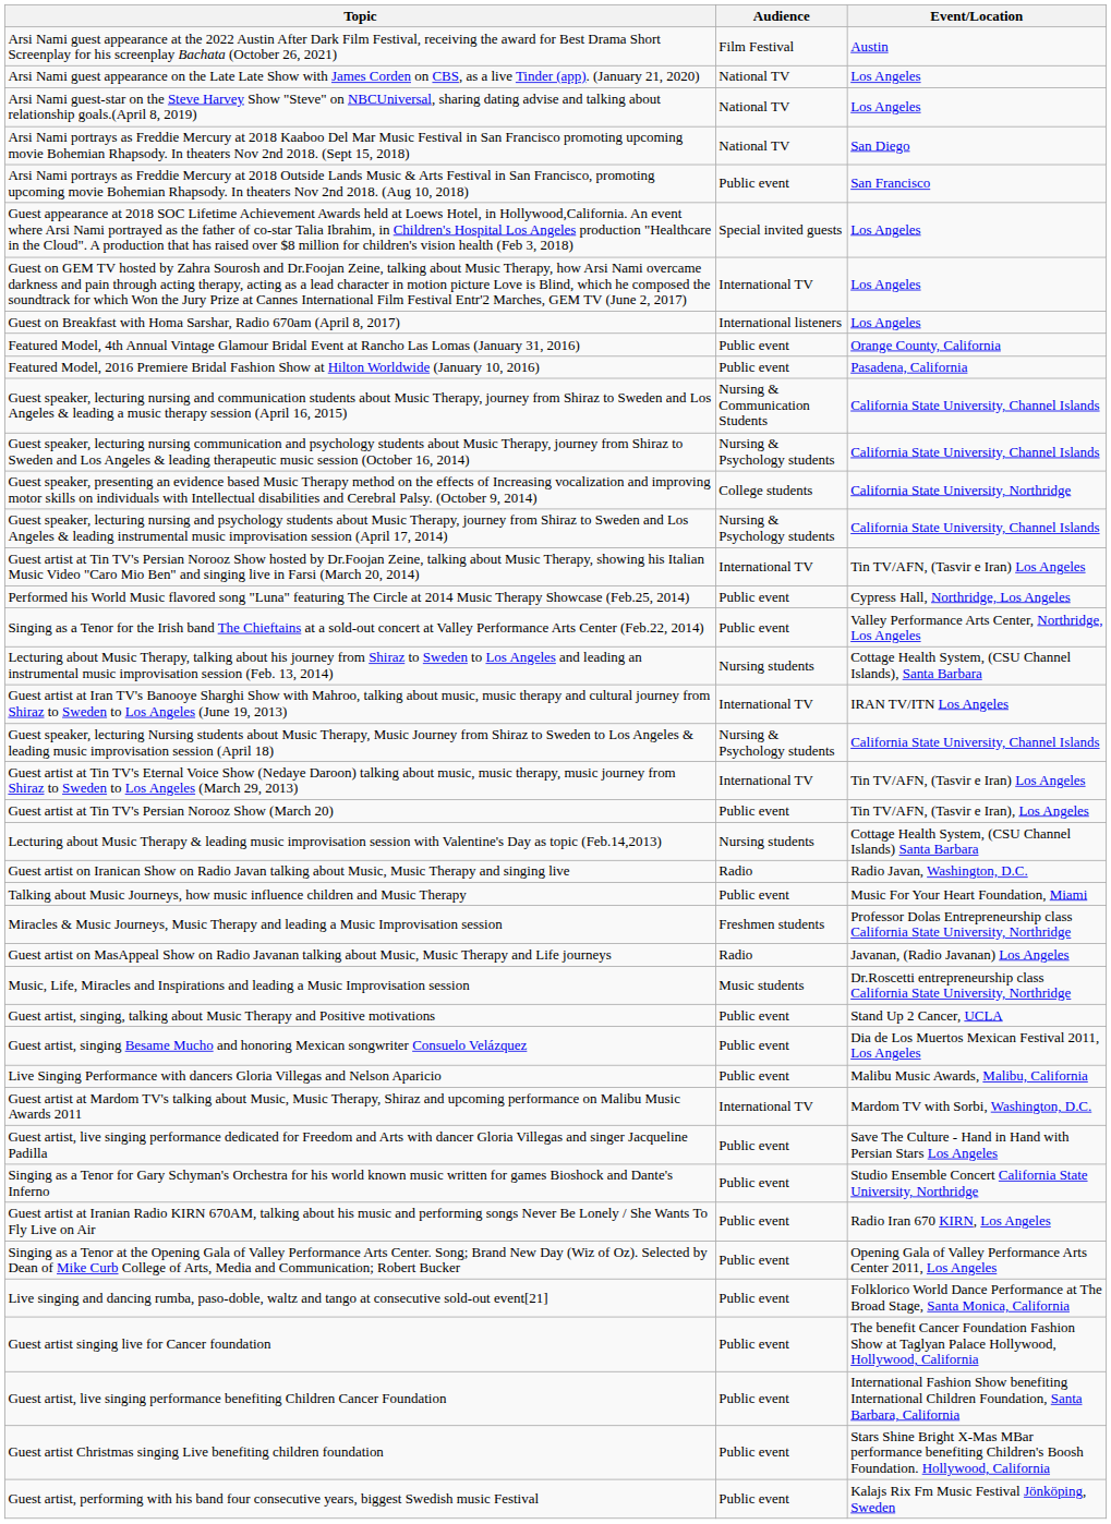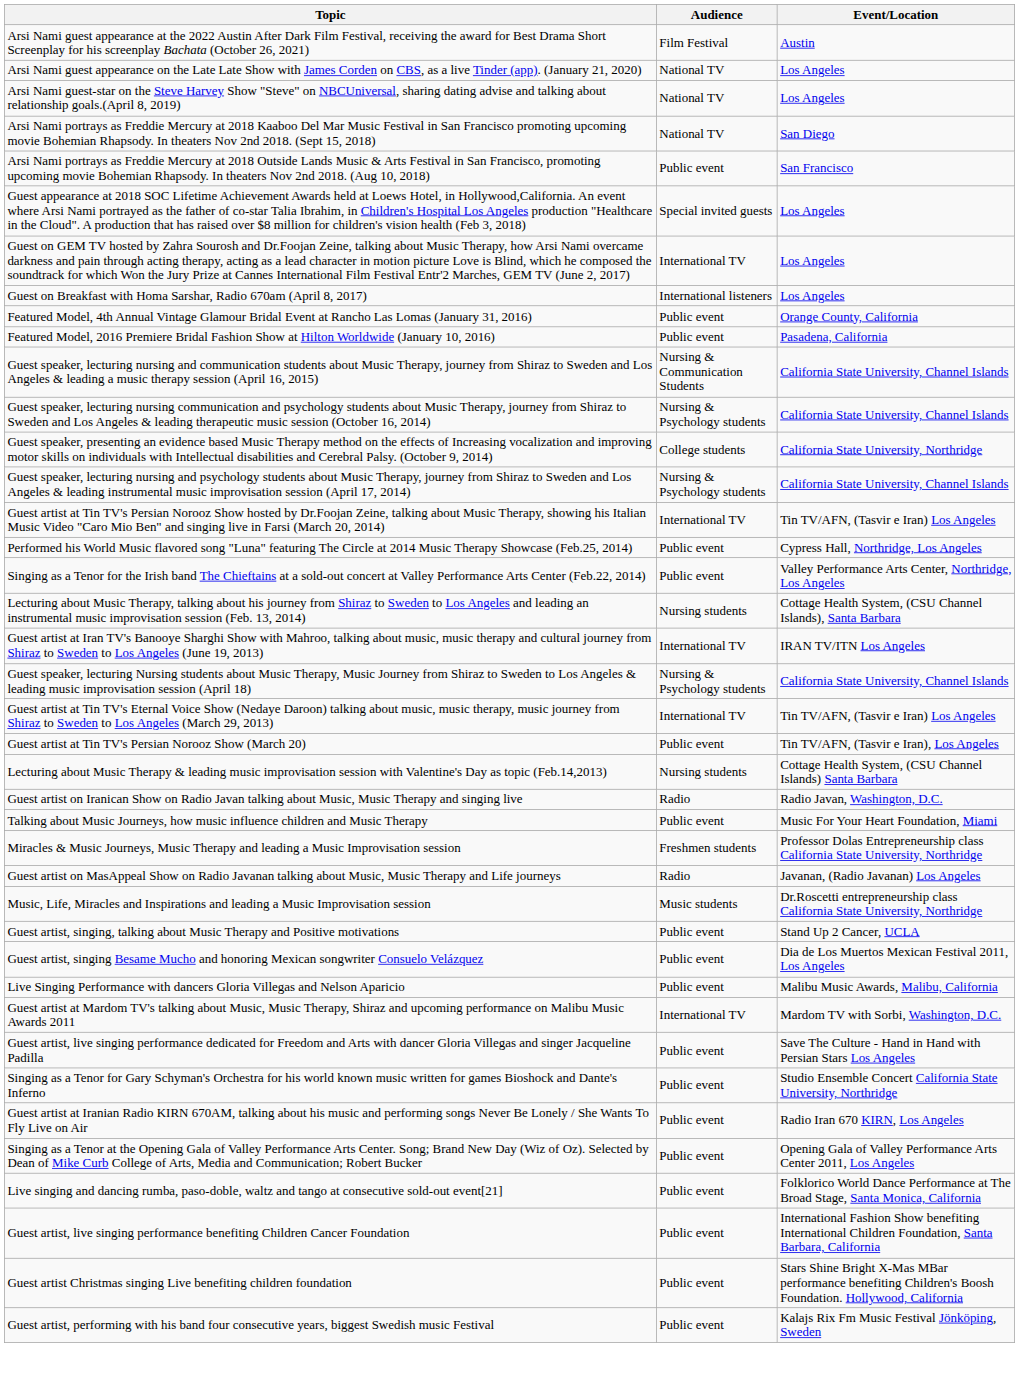 <table class="wikitable">
 <tr>
 <th>Topic</th>
 <th>Audience</th>
 <th>Event/Location</th>
 </tr>
 <tr>
 <td>Arsi Nami guest appearance at the 2022 Austin After Dark Film Festival, receiving the award for Best Drama Short Screenplay for his screenplay  <em>Bachata</em> (October 26, 2021)</td>
 <td>Film Festival</td>
 <td><a href='#'>Austin</a></td>
 </tr>
 <tr>
 <td>Arsi Nami guest appearance on the Late Late Show with <a href='#'>James Corden</a> on <a href='#'>CBS</a>, as a live <a href='#'>Tinder (app)</a>. (January 21, 2020)</td>
 <td>National TV</td>
 <td><a href='#'>Los Angeles</a></td>
 </tr>
 <tr>
 <td>Arsi Nami guest-star on the <a href='#'>Steve Harvey</a> Show "Steve" on <a href='#'>NBCUniversal</a>, sharing dating advise and talking about relationship goals.(April 8, 2019)</td>
 <td>National TV</td>
 <td><a href='#'>Los Angeles</a></td>
 </tr>
 <tr>
 <td>Arsi Nami portrays as Freddie Mercury at 2018 Kaaboo Del Mar Music Festival in San Francisco promoting upcoming movie Bohemian Rhapsody. In theaters Nov 2nd 2018. (Sept 15, 2018)</td>
 <td>National TV</td>
 <td><a href='#'>San Diego</a></td>
 </tr>
 <tr>
 <td>Arsi Nami portrays as Freddie Mercury at 2018 Outside Lands Music & Arts Festival in San Francisco, promoting upcoming movie Bohemian Rhapsody. In theaters Nov 2nd 2018. (Aug 10, 2018)</td>
 <td>Public event</td>
 <td><a href='#'>San Francisco</a></td>
 </tr>
 <tr>
 <td>Guest appearance at 2018 SOC Lifetime Achievement Awards held at Loews Hotel, in Hollywood,California. An event where Arsi Nami portrayed as the father of co-star Talia Ibrahim, in <a href='#'>Children's Hospital Los Angeles</a> production "Healthcare in the Cloud". A production that has raised over $8 million for children's vision health (Feb 3, 2018)</td>
 <td>Special invited guests</td>
 <td><a href='#'>Los Angeles</a></td>
 </tr>
 <tr>
 <td>Guest on GEM TV hosted by Zahra Sourosh and Dr.Foojan Zeine, talking about Music Therapy, how Arsi Nami overcame darkness and pain through acting therapy, acting as a lead character in motion picture Love is Blind, which he composed the soundtrack for which Won the Jury Prize at Cannes International Film Festival Entr'2 Marches, GEM TV (June 2, 2017)</td>
 <td>International TV</td>
 <td><a href='#'>Los Angeles</a></td>
 </tr>
 <tr>
 <td>Guest on Breakfast with Homa Sarshar, Radio 670am (April 8, 2017)</td>
 <td>International listeners</td>
 <td><a href='#'>Los Angeles</a></td>
 </tr>
 <tr>
 <td>Featured Model, 4th Annual Vintage Glamour Bridal Event at Rancho Las Lomas (January 31, 2016)</td>
 <td>Public event</td>
 <td><a href='#'>Orange County, California</a></td>
 </tr>
 <tr>
 <td>Featured Model, 2016 Premiere Bridal Fashion Show at <a href='#'>Hilton Worldwide</a> (January 10, 2016)</td>
 <td>Public event</td>
 <td><a href='#'>Pasadena, California</a></td>
 </tr>
 <tr>
 <td>Guest speaker, lecturing nursing and communication students about Music Therapy, journey from Shiraz to Sweden and Los Angeles & leading a music therapy session (April 16, 2015)</td>
 <td>Nursing & Communication Students</td>
 <td><a href='#'>California State University, Channel Islands</a></td>
 </tr>
 <tr>
 <td>Guest speaker, lecturing nursing communication and psychology students about Music Therapy, journey from Shiraz to Sweden and Los Angeles & leading therapeutic music session (October 16, 2014)</td>
 <td>Nursing & Psychology students</td>
 <td><a href='#'>California State University, Channel Islands</a></td>
 </tr>
 <tr>
 <td>Guest speaker, presenting an evidence based Music Therapy method on the effects of Increasing vocalization and improving motor skills on individuals with Intellectual disabilities and Cerebral Palsy. (October 9, 2014)</td>
 <td>College students</td>
 <td><a href='#'>California State University, Northridge</a></td>
 </tr>
 <tr>
 <td>Guest speaker, lecturing nursing and psychology students about Music Therapy, journey from Shiraz to Sweden and Los Angeles & leading instrumental music improvisation session (April 17, 2014)</td>
 <td>Nursing & Psychology students</td>
 <td><a href='#'>California State University, Channel Islands</a></td>
 </tr>
 <tr>
 <td>Guest artist at Tin TV's Persian Norooz Show hosted by Dr.Foojan Zeine, talking about Music Therapy, showing his Italian Music Video "Caro Mio Ben" and singing live in Farsi (March 20, 2014)</td>
 <td>International TV</td>
 <td>Tin TV/AFN, (Tasvir e Iran) <a href='#'>Los Angeles</a></td>
 </tr>
 <tr>
 <td>Performed his World Music flavored song "Luna" featuring The Circle at 2014 Music Therapy Showcase (Feb.25, 2014)</td>
 <td>Public event</td>
 <td>Cypress Hall, <a href='#'>Northridge, Los Angeles</a></td>
 </tr>
 <tr>
 <td>Singing as a Tenor for the Irish band <a href='#'>The Chieftains</a> at a sold-out concert at Valley Performance Arts Center (Feb.22, 2014)</td>
 <td>Public event</td>
 <td>Valley Performance Arts Center, <a href='#'>Northridge, Los Angeles</a></td>
 </tr>
 <tr>
 <td>Lecturing about Music Therapy, talking about his journey from <a href='#'>Shiraz</a> to <a href='#'>Sweden</a> to <a href='#'>Los Angeles</a> and leading an instrumental music improvisation session (Feb. 13, 2014)</td>
 <td>Nursing students</td>
 <td>Cottage Health System, (CSU Channel Islands), <a href='#'>Santa Barbara</a></td>
 </tr>
 <tr>
 <td>Guest artist at Iran TV's Banooye Sharghi Show with Mahroo, talking about music, music therapy and cultural journey from <a href='#'>Shiraz</a> to <a href='#'>Sweden</a> to <a href='#'>Los Angeles</a> (June 19, 2013)</td>
 <td>International TV</td>
 <td>IRAN TV/ITN <a href='#'>Los Angeles</a></td>
 </tr>
 <tr>
 <td>Guest speaker, lecturing Nursing students about Music Therapy, Music Journey from Shiraz to Sweden to Los Angeles & leading music improvisation session (April 18)</td>
 <td>Nursing & Psychology students</td>
 <td><a href='#'>California State University, Channel Islands</a></td>
 </tr>
 <tr>
 <td>Guest artist at Tin TV's Eternal Voice Show (Nedaye Daroon) talking about music, music therapy, music journey from <a href='#'>Shiraz</a> to <a href='#'>Sweden</a> to <a href='#'>Los Angeles</a> (March 29, 2013)</td>
 <td>International TV</td>
 <td>Tin TV/AFN, (Tasvir e Iran) <a href='#'>Los Angeles</a></td>
 </tr>
 <tr>
 <td>Guest artist at Tin TV's Persian Norooz Show (March 20)</td>
 <td>Public event</td>
 <td>Tin TV/AFN, (Tasvir e Iran), <a href='#'>Los Angeles</a></td>
 </tr>
 <tr>
 <td>Lecturing about Music Therapy & leading music improvisation session with Valentine's Day as topic (Feb.14,2013)</td>
 <td>Nursing students</td>
 <td>Cottage Health System, (CSU Channel Islands) <a href='#'>Santa Barbara</a></td>
 </tr>
 <tr>
 <td>Guest artist on Iranican Show on Radio Javan talking about Music, Music Therapy and singing live</td>
 <td>Radio</td>
 <td>Radio Javan, <a href='#'>Washington, D.C.</a></td>
 </tr>
 <tr>
 <td>Talking about Music Journeys, how music influence children and Music Therapy</td>
 <td>Public event</td>
 <td>Music For Your Heart Foundation, <a href='#'>Miami</a></td>
 </tr>
 <tr>
 <td>Miracles & Music Journeys, Music Therapy and leading a Music Improvisation session</td>
 <td>Freshmen students</td>
 <td>Professor Dolas Entrepreneurship class <a href='#'>California State University, Northridge</a></td>
 </tr>
 <tr>
 <td>Guest artist on MasAppeal Show on Radio Javanan talking about Music, Music Therapy and Life journeys</td>
 <td>Radio</td>
 <td>Javanan, (Radio Javanan) <a href='#'>Los Angeles</a></td>
 </tr>
 <tr>
 <td>Music, Life, Miracles and Inspirations and leading a Music Improvisation session</td>
 <td>Music students</td>
 <td>Dr.Roscetti entrepreneurship class <a href='#'>California State University, Northridge</a></td>
 </tr>
 <tr>
 <td>Guest artist, singing, talking about Music Therapy and Positive motivations</td>
 <td>Public event</td>
 <td>Stand Up 2 Cancer, <a href='#'>UCLA</a></td>
 </tr>
 <tr>
 <td>Guest artist, singing <a href='#'>Besame Mucho</a> and honoring Mexican songwriter <a href='#'>Consuelo Velázquez</a></td>
 <td>Public event</td>
 <td>Dia de Los Muertos Mexican Festival 2011, <a href='#'>Los Angeles</a></td>
 </tr>
 <tr>
 <td>Live Singing Performance with dancers Gloria Villegas and Nelson Aparicio</td>
 <td>Public event</td>
 <td>Malibu Music Awards, <a href='#'>Malibu, California</a></td>
 </tr>
 <tr>
 <td>Guest artist at Mardom TV's talking about Music, Music Therapy, Shiraz and upcoming performance on Malibu Music Awards 2011</td>
 <td>International TV</td>
 <td>Mardom TV with Sorbi, <a href='#'>Washington, D.C.</a></td>
 </tr>
 <tr>
 <td>Guest artist, live singing performance dedicated for Freedom and Arts with dancer Gloria Villegas and singer Jacqueline Padilla</td>
 <td>Public event</td>
 <td>Save The Culture - Hand in Hand with Persian Stars <a href='#'>Los Angeles</a></td>
 </tr>
 <tr>
 <td>Singing as a Tenor for Gary Schyman's Orchestra for his world known music written for games Bioshock and Dante's Inferno</td>
 <td>Public event</td>
 <td>Studio Ensemble Concert <a href='#'>California State University, Northridge</a></td>
 </tr>
 <tr>
 <td>Guest artist at Iranian Radio KIRN 670AM, talking about his music and performing songs Never Be Lonely / She Wants To Fly Live on Air</td>
 <td>Public event</td>
 <td>Radio Iran 670 <a href='#'>KIRN</a>, <a href='#'>Los Angeles</a></td>
 </tr>
 <tr>
 <td>Singing as a Tenor at the Opening Gala of Valley Performance Arts Center. Song; Brand New Day (Wiz of Oz). Selected by Dean of <a href='#'>Mike Curb</a> College of Arts, Media and Communication; Robert Bucker</td>
 <td>Public event</td>
 <td>Opening Gala of Valley Performance Arts Center 2011, <a href='#'>Los Angeles</a></td>
 </tr>
 <tr>
 <td>Live singing and dancing rumba, paso-doble, waltz and tango at consecutive sold-out event[21]</td>
 <td>Public event</td>
 <td>Folklorico World Dance Performance at The Broad Stage, <a href='#'>Santa Monica, California</a></td>
 </tr>
 <tr>
-<td>Guest artist singing live for Cancer foundation</td>
-<td>Public event</td>
-<td>The benefit Cancer Foundation Fashion Show at Taglyan Palace Hollywood, <a href='#'>Hollywood, California</a></td>
-</tr>
-<tr>
 <td>Guest artist, live singing performance benefiting Children Cancer Foundation</td>
 <td>Public event</td>
 <td>International Fashion Show benefiting International Children Foundation, <a href='#'>Santa Barbara, California</a></td>
 </tr>
 <tr>
 <td>Guest artist Christmas singing Live benefiting children foundation</td>
 <td>Public event</td>
 <td>Stars Shine Bright X-Mas MBar performance benefiting Children's Boosh Foundation. <a href='#'>Hollywood, California</a></td>
 </tr>
 <tr>
 <td>Guest artist, performing with his band four consecutive years, biggest Swedish music Festival</td>
 <td>Public event</td>
 <td>Kalajs Rix Fm Music Festival <a href='#'>Jönköping</a>, <a href='#'>Sweden</a></td>
 </tr>
 </table>
